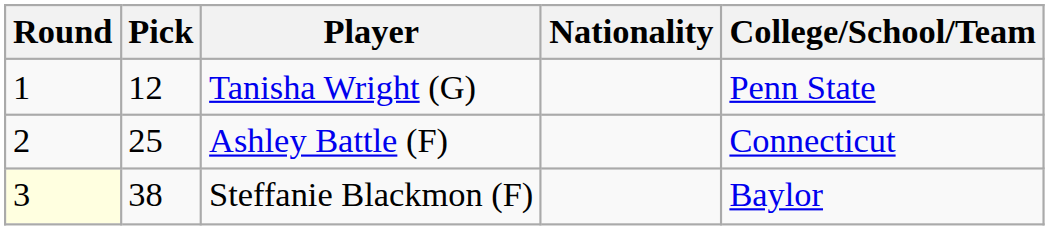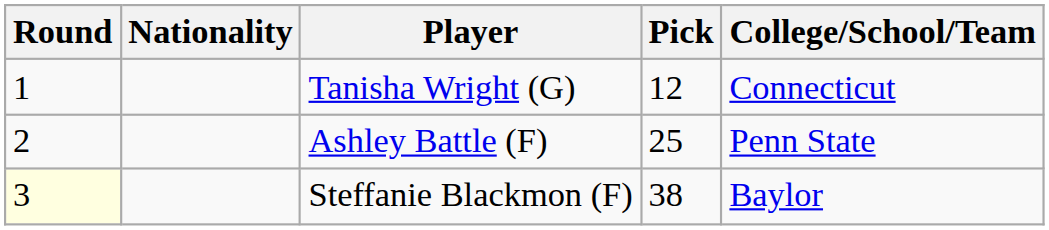 <table class="wikitable">
 <tr>
 <th>Round</th>
+<th>Nationality</th>
+<th>Player</th>
 <th>Pick</th>
-<th>Player</th>
-<th>Nationality</th>
 <th>College/School/Team</th>
 </tr>
 <tr>
 <td>1</td>
+<td></td>
+<td><a href='#'>Tanisha Wright</a> (G)</td>
 <td>12</td>
-<td><a href='#'>Tanisha Wright</a> (G)</td>
+<td><a href='#'>Connecticut</a></td>
+</tr>
+<tr>
+<td>2</td>
 <td></td>
+<td><a href='#'>Ashley Battle</a> (F)</td>
+<td>25</td>
 <td><a href='#'>Penn State</a></td>
 </tr>
 <tr>
-<td>2</td>
-<td>25</td>
-<td><a href='#'>Ashley Battle</a> (F)</td>
+<td style="background: lightyellow;">3</td>
 <td></td>
-<td><a href='#'>Connecticut</a></td>
-</tr>
-<tr>
-<td style="background: lightyellow;">3</td>
+<td>Steffanie Blackmon (F)</td>
 <td>38</td>
-<td>Steffanie Blackmon (F)</td>
-<td></td>
 <td><a href='#'>Baylor</a></td>
 </tr>
 </table>
